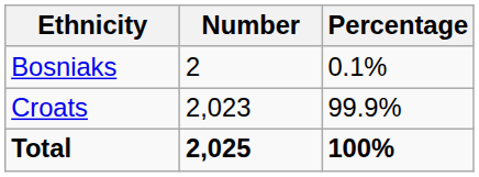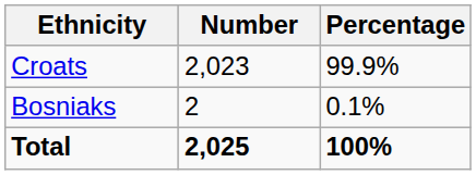 <table class="wikitable">
 <tr>
 <th width="100px">Ethnicity</th>
 <th width="80px">Number</th>
 <th width="80px">Percentage</th>
 </tr>
 <tr>
+<td><a href='#'>Croats</a></td>
+<td>2,023</td>
+<td>99.9%</td>
+</tr>
+<tr>
 <td><a href='#'>Bosniaks</a></td>
 <td>2</td>
 <td>0.1%</td>
-</tr>
-<tr>
-<td><a href='#'>Croats</a></td>
-<td>2,023</td>
-<td>99.9%</td>
 </tr>
 <tr>
 <td><strong>Total</strong></td>
 <td><strong>2,025</strong></td>
 <td><strong>100%</strong></td>
 </tr>
 </table>
